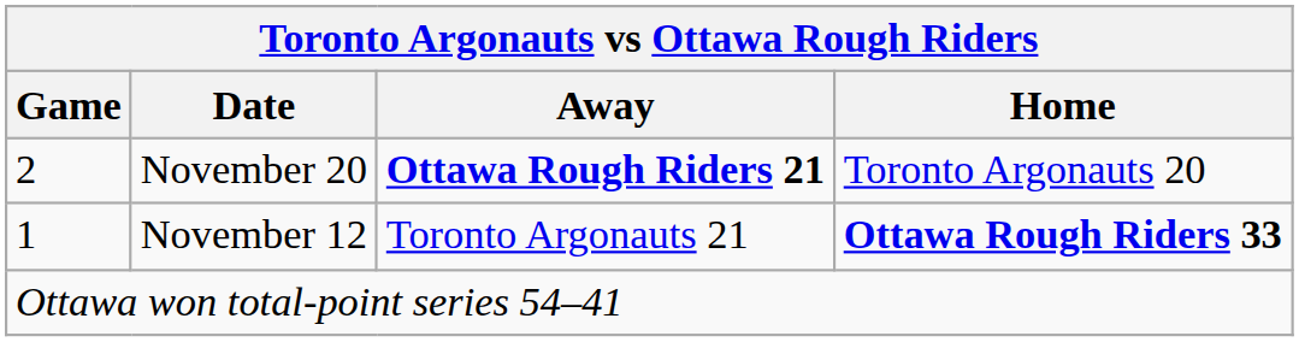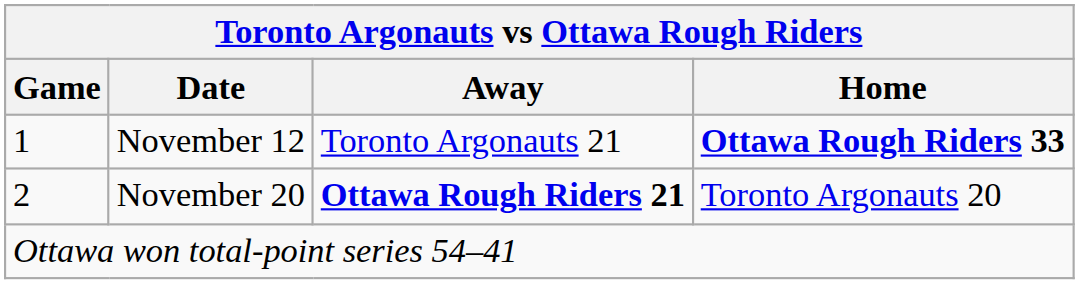 <table class="wikitable">
 <tr>
 <th colspan="4"><a href='#'>Toronto Argonauts</a> vs <a href='#'>Ottawa Rough Riders</a></th>
 </tr>
 <tr>
 <th>Game</th>
 <th>Date</th>
 <th>Away</th>
 <th>Home</th>
 </tr>
 <tr>
+<td>1</td>
+<td>November 12</td>
+<td><a href='#'>Toronto Argonauts</a> 21</td>
+<td><strong><a href='#'>Ottawa Rough Riders</a> 33</strong></td>
+</tr>
+<tr>
 <td>2</td>
 <td>November 20</td>
 <td><strong><a href='#'>Ottawa Rough Riders</a> 21</strong></td>
 <td><a href='#'>Toronto Argonauts</a> 20</td>
 </tr>
 <tr>
-<td>1</td>
-<td>November 12</td>
-<td><a href='#'>Toronto Argonauts</a> 21</td>
-<td><strong><a href='#'>Ottawa Rough Riders</a> 33</strong></td>
-</tr>
-<tr>
 <td colspan="4"><em>Ottawa won total-point series 54–41</em></td>
 </tr>
 </table>
